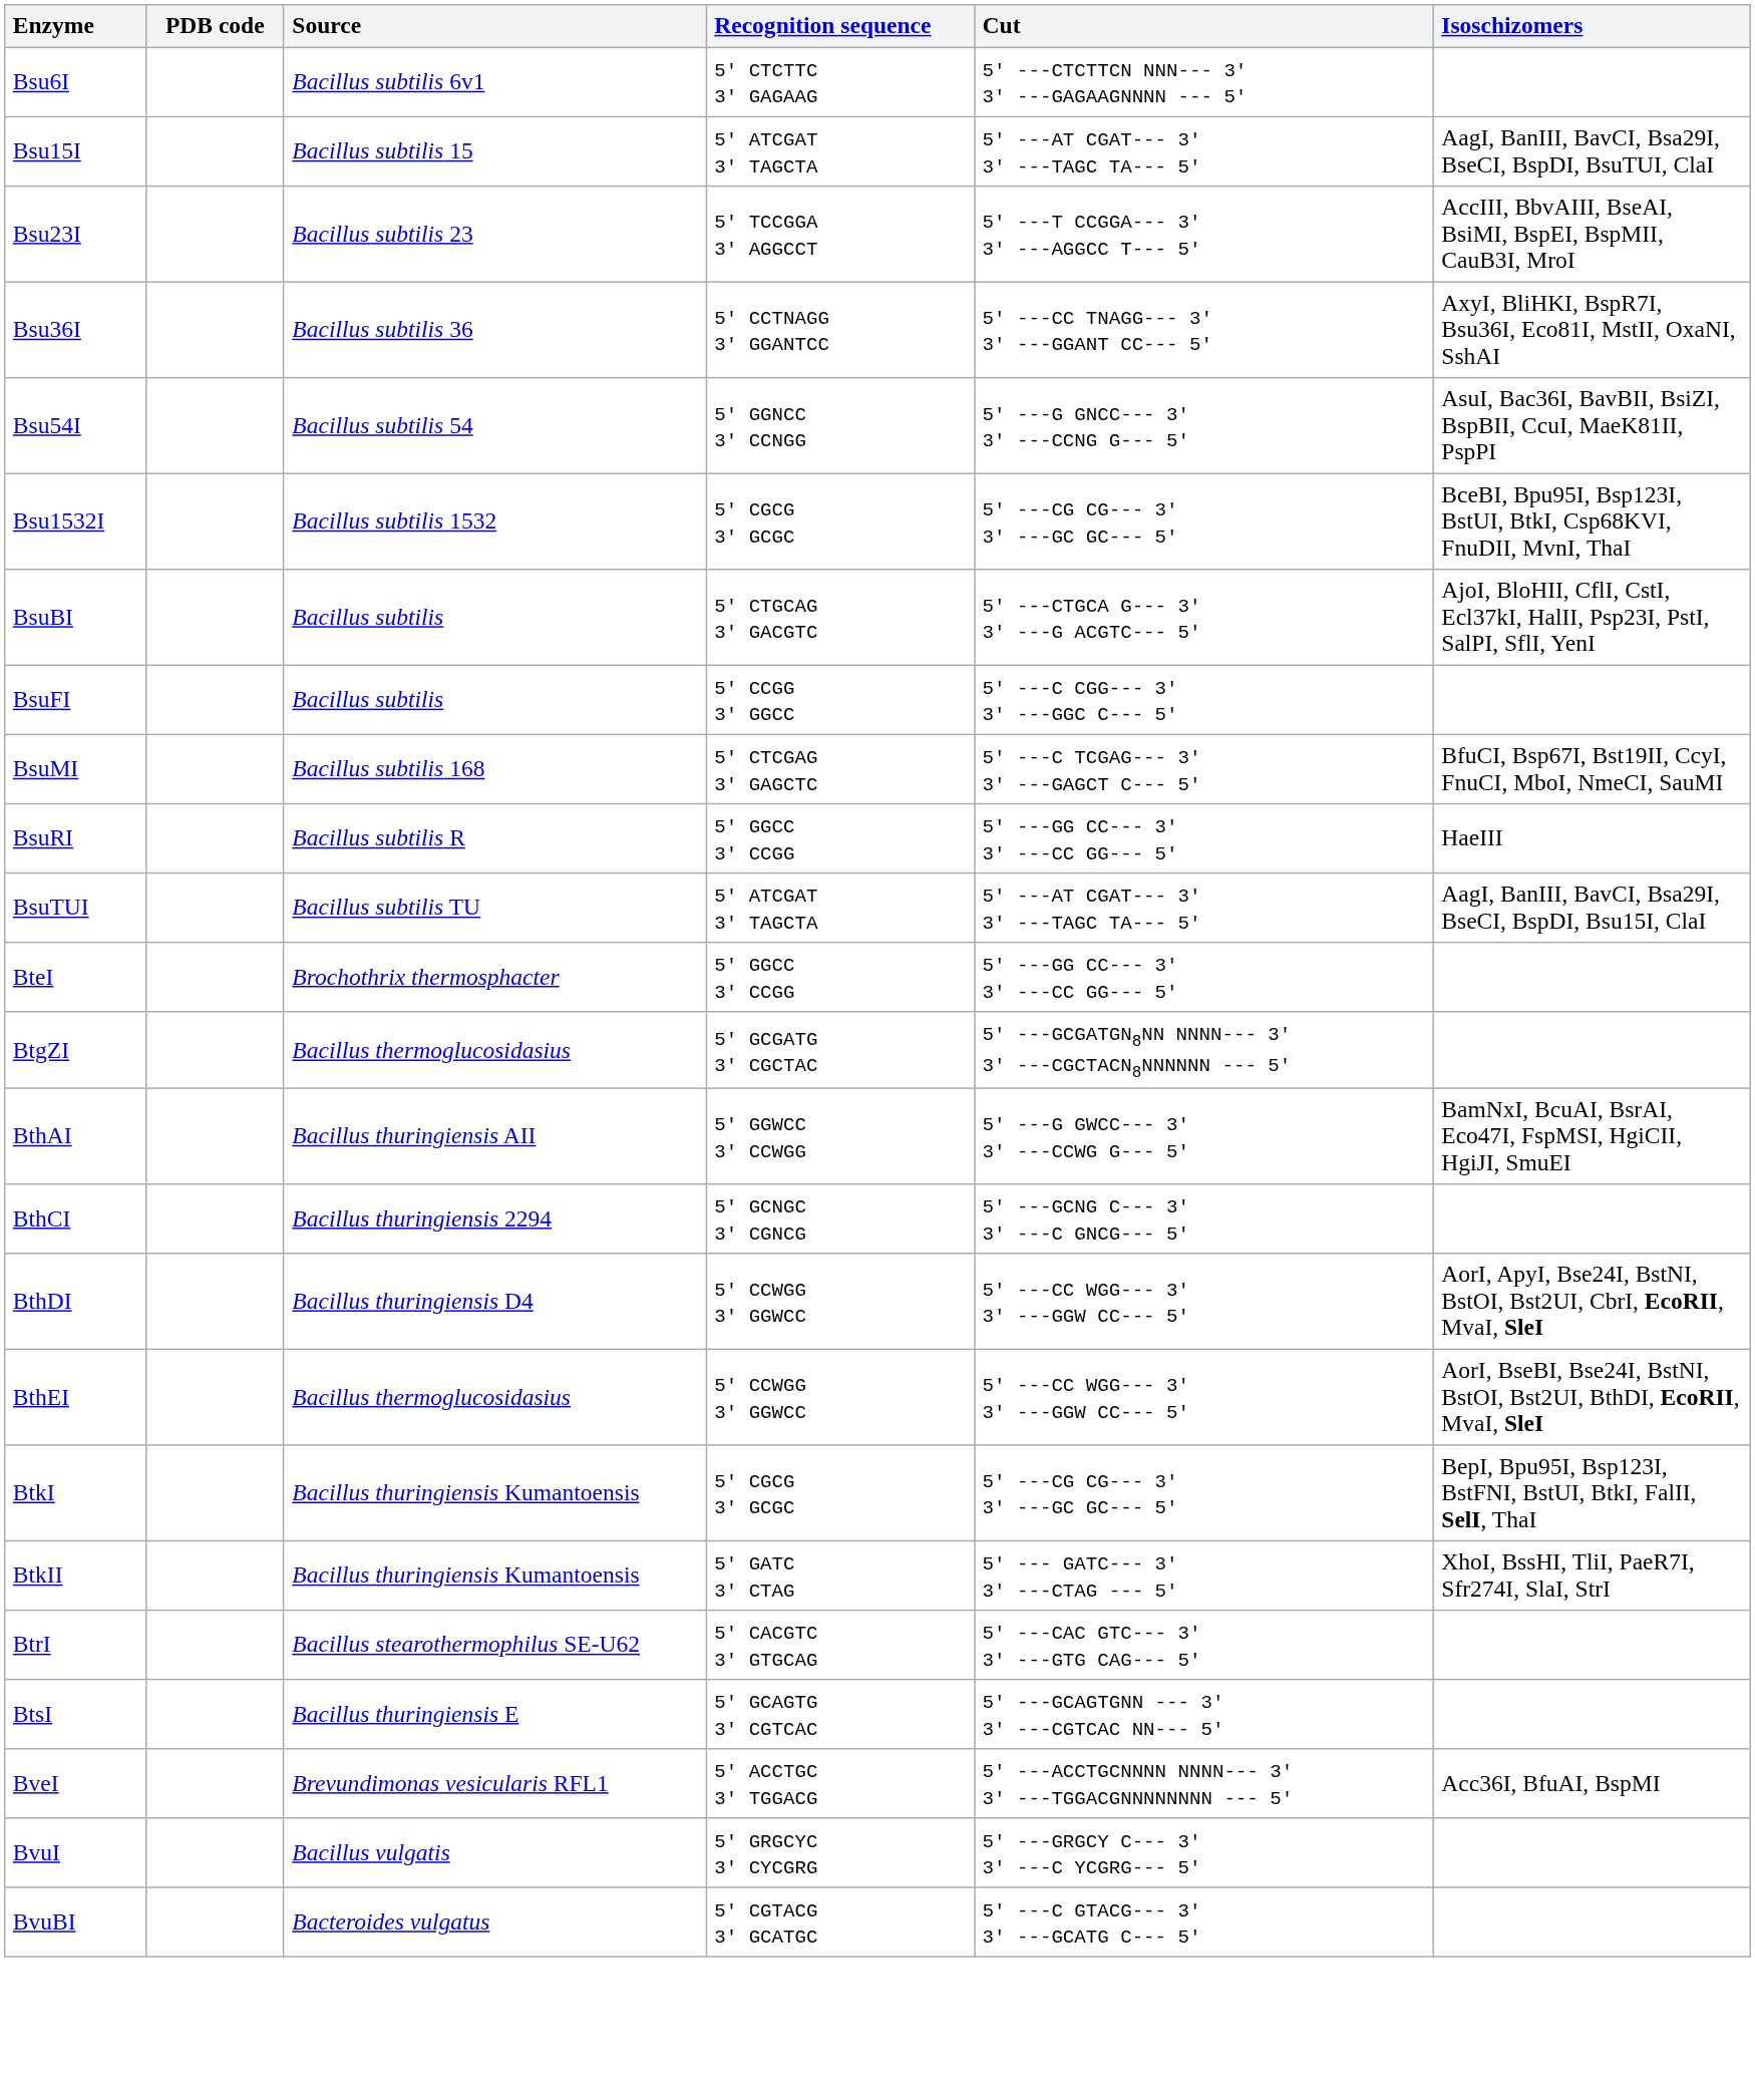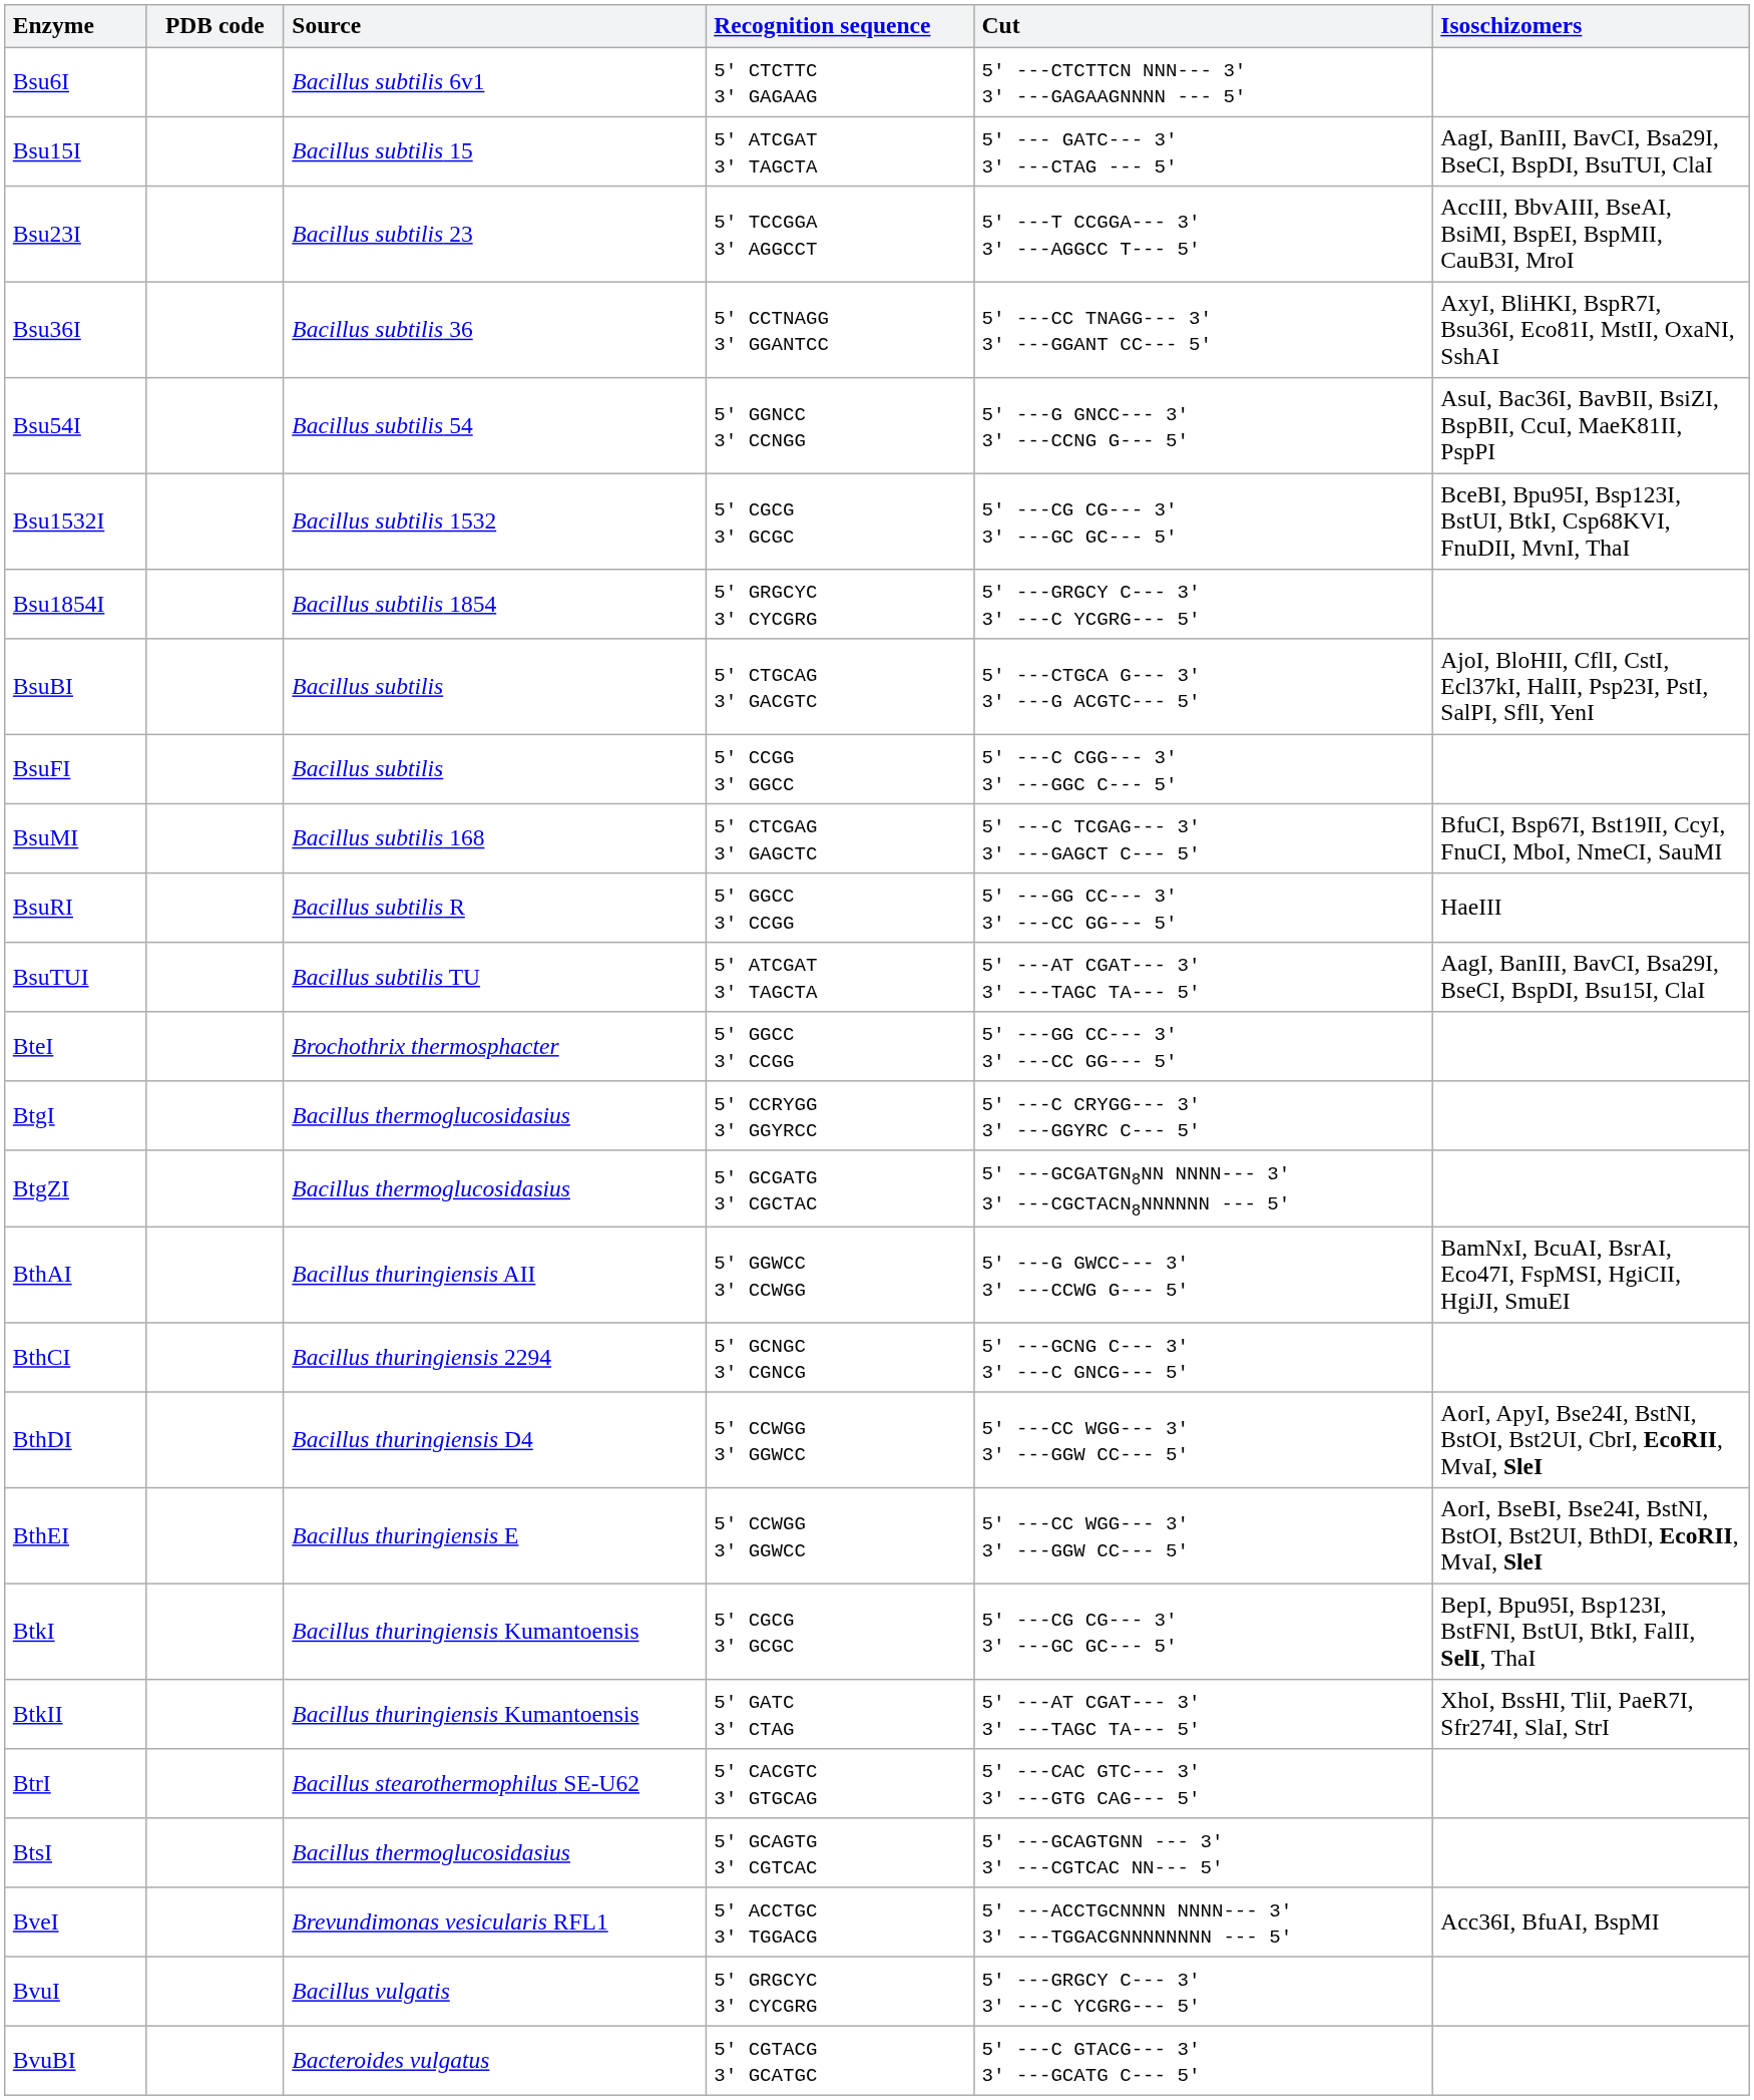 <table class="sortable" border="1" cellpadding="5" cellspacing="0" style="border:1px solid #aaa; width:1185px; border-collapse:collapse">
 <tr>
 <td align="left" style="background:#F2F3F4" width="87px"><strong>Enzyme</strong></td>
 <td align="center" style="background:#F2F3F4" width="88px"><strong>PDB code</strong></td>
 <td align="left" style="background:#F2F3F4" width="290px"><strong>Source</strong></td>
 <td align="left" style="background:#F2F3F4" width="180px"><strong><a href='#'>Recognition sequence</a></strong></td>
 <td align="left" style="background:#F2F3F4" width="320px"><strong>Cut</strong></td>
 <td align="left" style="background:#F2F3F4" width="215px"><strong><a href='#'>Isoschizomers</a></strong></td>
 </tr>
 <tr>
 <td><a href='#'>Bsu6I</a></td>
 <td></td>
 <td><a href='#'><em>Bacillus subtilis</em> 6v1</a></td>
 <td><code> 5' CTCTTC </code><br> <code> 3' GAGAAG </code></td>
 <td><code> 5' ---CTCTTCN  NNN--- 3' </code><br> <code> 3' ---GAGAAGNNNN  --- 5' </code></td>
 <td></td>
 </tr>
 <tr>
 <td><a href='#'>Bsu15I</a></td>
 <td></td>
 <td><a href='#'><em>Bacillus subtilis</em> 15</a></td>
 <td><code> 5' ATCGAT </code><br> <code> 3' TAGCTA </code></td>
-<td><code> 5' ---AT  CGAT--- 3' </code><br> <code> 3' ---TAGC  TA--- 5' </code></td>
+<td><code> 5' ---  GATC--- 3' </code><br> <code> 3' ---CTAG  --- 5' </code></td>
 <td>AagI, BanIII, BavCI, Bsa29I, BseCI, BspDI, BsuTUI, ClaI</td>
 </tr>
 <tr>
 <td><a href='#'>Bsu23I</a></td>
 <td></td>
 <td><a href='#'><em>Bacillus subtilis</em> 23</a></td>
 <td><code> 5' TCCGGA </code><br> <code> 3' AGGCCT </code></td>
 <td><code> 5' ---T  CCGGA--- 3' </code><br> <code> 3' ---AGGCC  T--- 5' </code></td>
 <td>AccIII, BbvAIII, BseAI, BsiMI, BspEI, BspMII, CauB3I, MroI</td>
 </tr>
 <tr>
 <td><a href='#'>Bsu36I</a></td>
 <td></td>
 <td><a href='#'><em>Bacillus subtilis</em> 36</a></td>
 <td><code> 5' CCTNAGG </code><br> <code> 3' GGANTCC </code></td>
 <td><code> 5' ---CC  TNAGG--- 3' </code><br> <code> 3' ---GGANT  CC--- 5' </code></td>
 <td>AxyI, BliHKI, BspR7I, Bsu36I, Eco81I, MstII, OxaNI, SshAI</td>
 </tr>
 <tr>
 <td><a href='#'>Bsu54I</a></td>
 <td></td>
 <td><a href='#'><em>Bacillus subtilis</em> 54</a></td>
 <td><code> 5' GGNCC </code><br> <code> 3' CCNGG </code></td>
 <td><code> 5' ---G  GNCC--- 3' </code><br> <code> 3' ---CCNG  G--- 5' </code></td>
 <td>AsuI, Bac36I, BavBII, BsiZI, BspBII, CcuI, MaeK81II, PspPI</td>
 </tr>
 <tr>
 <td><a href='#'>Bsu1532I</a></td>
 <td></td>
 <td><a href='#'><em>Bacillus subtilis</em> 1532</a></td>
 <td><code> 5' CGCG </code><br> <code> 3' GCGC </code></td>
 <td><code> 5' ---CG  CG--- 3' </code><br> <code> 3' ---GC  GC--- 5' </code></td>
 <td>BceBI, Bpu95I, Bsp123I, BstUI, BtkI, Csp68KVI, FnuDII, MvnI, ThaI</td>
+</tr>
+<tr>
+<td><a href='#'>Bsu1854I</a></td>
+<td></td>
+<td><a href='#'><em>Bacillus subtilis</em> 1854</a></td>
+<td><code> 5' GRGCYC </code><br> <code> 3' CYCGRG </code></td>
+<td><code> 5' ---GRGCY  C--- 3' </code><br> <code> 3' ---C  YCGRG--- 5' </code></td>
+<td></td>
 </tr>
 <tr>
 <td><a href='#'>BsuBI</a></td>
 <td></td>
 <td><em><a href='#'>Bacillus subtilis</a></em></td>
 <td><code> 5' CTGCAG </code><br> <code> 3' GACGTC </code></td>
 <td><code> 5' ---CTGCA  G--- 3' </code><br> <code> 3' ---G  ACGTC--- 5' </code></td>
 <td>AjoI, BloHII, CflI, CstI, Ecl37kI, HalII, Psp23I, PstI, SalPI, SflI, YenI</td>
 </tr>
 <tr>
 <td><a href='#'>BsuFI</a></td>
 <td></td>
 <td><em><a href='#'>Bacillus subtilis</a></em></td>
 <td><code> 5' CCGG </code><br> <code> 3' GGCC </code></td>
 <td><code> 5' ---C  CGG--- 3' </code><br> <code> 3' ---GGC  C--- 5' </code></td>
 <td></td>
 </tr>
 <tr>
 <td><a href='#'>BsuMI</a></td>
 <td></td>
 <td><a href='#'><em>Bacillus subtilis</em> 168</a></td>
 <td><code> 5' CTCGAG </code><br> <code> 3' GAGCTC </code></td>
 <td><code> 5' ---C  TCGAG--- 3' </code><br> <code> 3' ---GAGCT  C--- 5' </code></td>
 <td>BfuCI, Bsp67I, Bst19II, CcyI, FnuCI, MboI, NmeCI, SauMI</td>
 </tr>
 <tr>
 <td><a href='#'>BsuRI</a></td>
 <td></td>
 <td><a href='#'><em>Bacillus subtilis</em> R</a></td>
 <td><code> 5' GGCC </code><br> <code> 3' CCGG </code></td>
 <td><code> 5' ---GG  CC--- 3' </code><br> <code> 3' ---CC  GG--- 5' </code></td>
 <td>HaeIII</td>
 </tr>
 <tr>
 <td><a href='#'>BsuTUI</a></td>
 <td></td>
 <td><a href='#'><em>Bacillus subtilis</em> TU</a></td>
 <td><code> 5' ATCGAT </code><br> <code> 3' TAGCTA </code></td>
 <td><code> 5' ---AT  CGAT--- 3' </code><br> <code> 3' ---TAGC  TA--- 5' </code></td>
 <td>AagI, BanIII, BavCI, Bsa29I, BseCI, BspDI, Bsu15I, ClaI</td>
 </tr>
 <tr>
 <td><a href='#'>BteI</a></td>
 <td></td>
 <td><em><a href='#'>Brochothrix thermosphacter</a></em></td>
 <td><code> 5' GGCC </code><br> <code> 3' CCGG </code></td>
 <td><code> 5' ---GG  CC--- 3' </code><br> <code> 3' ---CC  GG--- 5' </code></td>
 <td></td>
 </tr>
 <tr>
+<td><a href='#'>BtgI</a></td>
+<td></td>
+<td><em><a href='#'>Bacillus thermoglucosidasius</a></em></td>
+<td><code> 5' CCRYGG </code><br> <code> 3' GGYRCC </code></td>
+<td><code> 5' ---C  CRYGG--- 3' </code><br> <code> 3' ---GGYRC  C--- 5' </code></td>
+<td></td>
+</tr>
+<tr>
 <td><a href='#'>BtgZI</a></td>
 <td></td>
 <td><em><a href='#'>Bacillus thermoglucosidasius</a></em></td>
 <td><code> 5' GCGATG </code><br> <code> 3' CGCTAC </code></td>
 <td><code> 5' ---GCGATGN<sub>8</sub>NN  NNNN--- 3' </code><br> <code> 3' ---CGCTACN<sub>8</sub>NNNNNN  --- 5' </code></td>
 <td></td>
 </tr>
 <tr>
 <td><a href='#'>BthAI</a></td>
 <td></td>
 <td><a href='#'><em>Bacillus thuringiensis</em> AII</a></td>
 <td><code> 5' GGWCC </code><br> <code> 3' CCWGG </code></td>
 <td><code> 5' ---G  GWCC--- 3' </code><br> <code> 3' ---CCWG  G--- 5' </code></td>
 <td>BamNxI, BcuAI, BsrAI, Eco47I, FspMSI, HgiCII, HgiJI, SmuEI</td>
 </tr>
 <tr>
 <td><a href='#'>BthCI</a></td>
 <td></td>
 <td><a href='#'><em>Bacillus thuringiensis</em> 2294</a></td>
 <td><code> 5' GCNGC </code><br> <code> 3' CGNCG </code></td>
 <td><code> 5' ---GCNG  C--- 3' </code><br> <code> 3' ---C  GNCG--- 5' </code></td>
 <td></td>
 </tr>
 <tr>
 <td><a href='#'>BthDI</a></td>
 <td></td>
 <td><a href='#'><em>Bacillus thuringiensis</em> D4</a></td>
 <td><code> 5' CCWGG </code><br> <code> 3' GGWCC </code></td>
 <td><code> 5' ---CC  WGG--- 3' </code><br> <code> 3' ---GGW  CC--- 5' </code></td>
 <td>AorI, ApyI, Bse24I, BstNI, BstOI, Bst2UI, CbrI, <span><strong>EcoRII</strong></span>, MvaI, <span><strong>SleI</strong></span></td>
 </tr>
 <tr>
 <td><a href='#'>BthEI</a></td>
 <td></td>
-<td><em><a href='#'>Bacillus thermoglucosidasius</a></em></td>
+<td><a href='#'><em>Bacillus thuringiensis</em> E</a></td>
 <td><code> 5' CCWGG </code><br> <code> 3' GGWCC </code></td>
 <td><code> 5' ---CC  WGG--- 3' </code><br> <code> 3' ---GGW  CC--- 5' </code></td>
 <td>AorI, BseBI, Bse24I, BstNI, BstOI, Bst2UI, BthDI, <span><strong>EcoRII</strong></span>, MvaI, <span><strong>SleI</strong></span></td>
 </tr>
 <tr>
 <td><a href='#'>BtkI</a></td>
 <td></td>
 <td><a href='#'><em>Bacillus thuringiensis</em> Kumantoensis</a></td>
 <td><code> 5' CGCG </code><br> <code> 3' GCGC </code></td>
 <td><code> 5' ---CG  CG--- 3' </code><br> <code> 3' ---GC  GC--- 5' </code></td>
 <td>BepI, Bpu95I, Bsp123I, BstFNI, BstUI, BtkI, FalII, <span><strong>SelI</strong></span>, ThaI</td>
 </tr>
 <tr>
 <td><a href='#'>BtkII</a></td>
 <td></td>
 <td><a href='#'><em>Bacillus thuringiensis</em> Kumantoensis</a></td>
 <td><code> 5' GATC </code><br> <code> 3' CTAG </code></td>
-<td><code> 5' ---  GATC--- 3' </code><br> <code> 3' ---CTAG  --- 5' </code></td>
+<td><code> 5' ---AT  CGAT--- 3' </code><br> <code> 3' ---TAGC  TA--- 5' </code></td>
 <td>XhoI, BssHI, TliI, PaeR7I, Sfr274I, SlaI, StrI</td>
 </tr>
 <tr>
 <td><a href='#'>BtrI</a></td>
 <td></td>
 <td><a href='#'><em>Bacillus stearothermophilus</em> SE-U62</a></td>
 <td><code> 5' CACGTC </code><br> <code> 3' GTGCAG </code></td>
 <td><code> 5' ---CAC  GTC--- 3' </code><br> <code> 3' ---GTG  CAG--- 5' </code></td>
 <td></td>
 </tr>
 <tr>
 <td><a href='#'>BtsI</a></td>
 <td></td>
-<td><a href='#'><em>Bacillus thuringiensis</em> E</a></td>
+<td><em><a href='#'>Bacillus thermoglucosidasius</a></em></td>
 <td><code> 5' GCAGTG </code><br> <code> 3' CGTCAC </code></td>
 <td><code> 5' ---GCAGTGNN  --- 3' </code><br> <code> 3' ---CGTCAC  NN--- 5' </code></td>
 <td></td>
 </tr>
 <tr>
 <td><a href='#'>BveI</a></td>
 <td></td>
 <td><a href='#'><em>Brevundimonas vesicularis</em> RFL1</a></td>
 <td><code> 5' ACCTGC </code><br> <code> 3' TGGACG </code></td>
 <td><code> 5' ---ACCTGCNNNN  NNNN--- 3' </code><br> <code> 3' ---TGGACGNNNNNNNN  --- 5' </code></td>
 <td>Acc36I, BfuAI, BspMI</td>
 </tr>
 <tr>
 <td><a href='#'>BvuI</a></td>
 <td></td>
 <td><em><a href='#'>Bacillus vulgatis</a></em></td>
 <td><code> 5' GRGCYC </code><br> <code> 3' CYCGRG </code></td>
 <td><code> 5' ---GRGCY  C--- 3' </code><br> <code> 3' ---C  YCGRG--- 5' </code></td>
 <td></td>
 </tr>
 <tr>
 <td><a href='#'>BvuBI</a></td>
 <td></td>
 <td><em><a href='#'>Bacteroides vulgatus</a></em></td>
 <td><code> 5' CGTACG </code><br> <code> 3' GCATGC </code></td>
 <td><code> 5' ---C  GTACG--- 3' </code><br> <code> 3' ---GCATG  C--- 5' </code></td>
 <td></td>
 </tr>
 </table>
